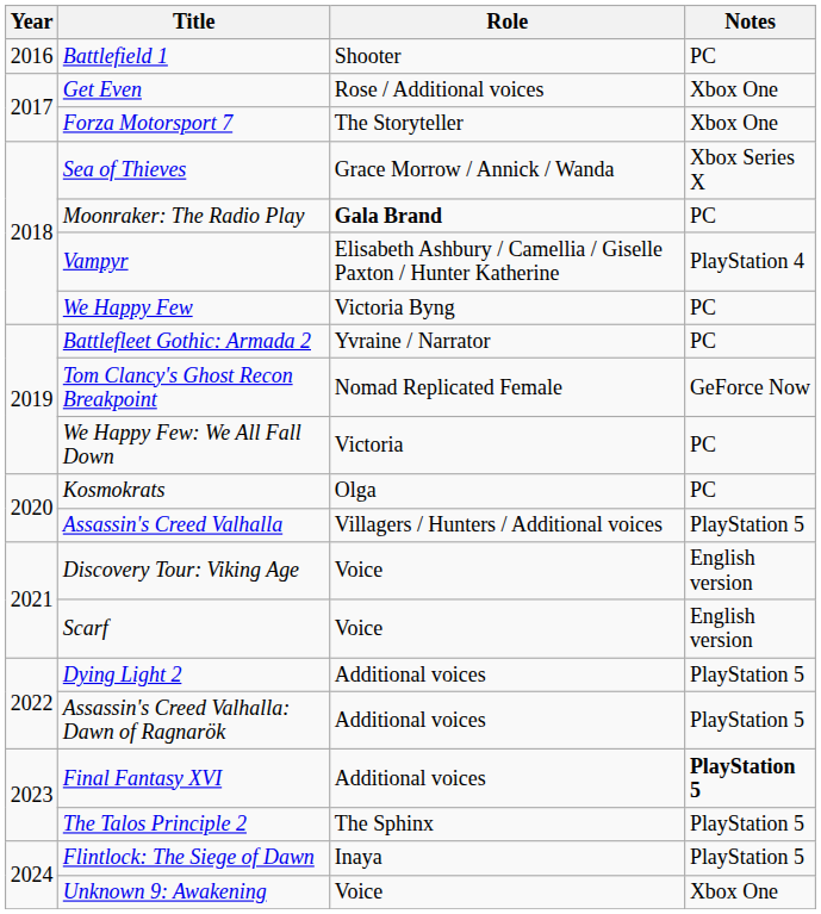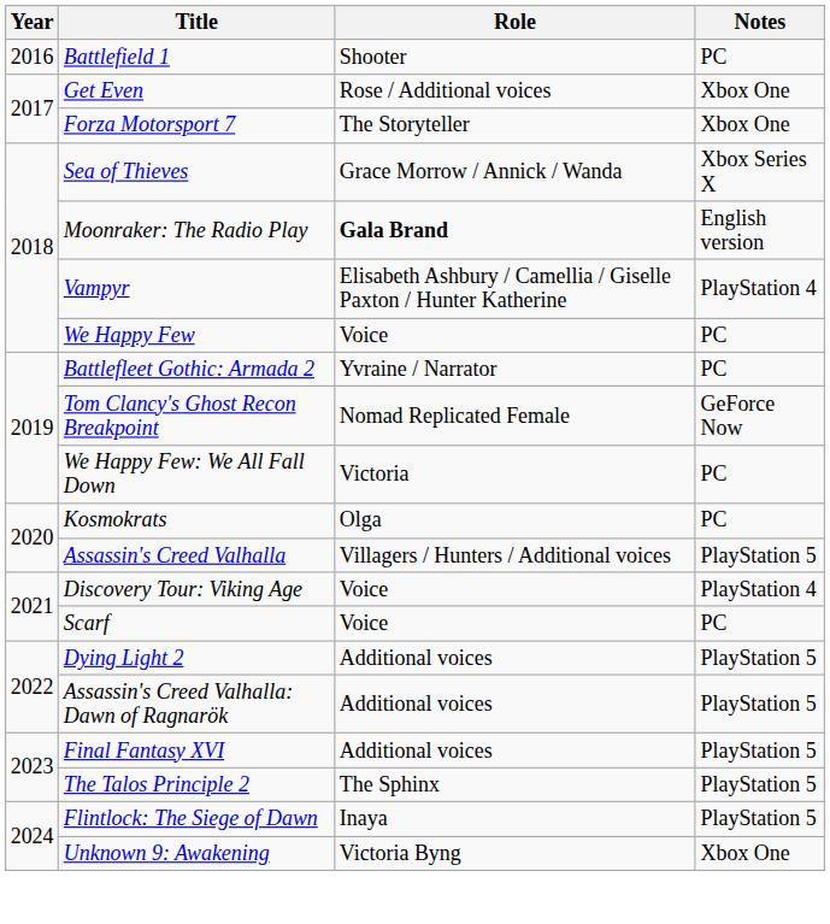 <table class="wikitable sortable plainrowheaders">
 <tr>
 <th>Year</th>
 <th>Title</th>
 <th>Role</th>
 <th class="unsortable">Notes</th>
 </tr>
 <tr>
 <td>2016</td>
 <td><em><a href='#'>Battlefield 1</a></em></td>
 <td>Shooter</td>
 <td>PC</td>
 </tr>
 <tr>
 <td rowspan="2">2017</td>
 <td><em><a href='#'>Get Even</a></em></td>
 <td>Rose / Additional voices</td>
 <td>Xbox One</td>
 </tr>
 <tr>
 <td><em><a href='#'>Forza Motorsport 7</a></em></td>
 <td>The Storyteller</td>
 <td>Xbox One</td>
 </tr>
 <tr>
 <td rowspan="4">2018</td>
 <td><em><a href='#'>Sea of Thieves</a></em></td>
 <td>Grace Morrow / Annick / Wanda</td>
 <td>Xbox Series X</td>
 </tr>
 <tr>
 <td><em>Moonraker: The Radio Play</em></td>
 <td><strong>Gala Brand</strong></td>
-<td>PC</td>
+<td>English version</td>
 </tr>
 <tr>
 <td><em><a href='#'>Vampyr</a></em></td>
 <td>Elisabeth Ashbury / Camellia / Giselle Paxton / Hunter Katherine</td>
 <td>PlayStation 4</td>
 </tr>
 <tr>
 <td><em><a href='#'>We Happy Few</a></em></td>
-<td>Victoria Byng</td>
+<td>Voice</td>
 <td>PC</td>
 </tr>
 <tr>
 <td rowspan="3">2019</td>
 <td><em><a href='#'>Battlefleet Gothic: Armada 2</a></em></td>
 <td>Yvraine / Narrator</td>
 <td>PC</td>
 </tr>
 <tr>
 <td><em><a href='#'>Tom Clancy's Ghost Recon Breakpoint</a></em></td>
 <td>Nomad Replicated Female</td>
 <td>GeForce Now</td>
 </tr>
 <tr>
 <td><em>We Happy Few: We All Fall Down</em></td>
 <td>Victoria</td>
 <td>PC</td>
 </tr>
 <tr>
 <td rowspan="2">2020</td>
 <td><em>Kosmokrats</em></td>
 <td>Olga</td>
 <td>PC</td>
 </tr>
 <tr>
 <td><em><a href='#'>Assassin's Creed Valhalla</a></em></td>
 <td>Villagers / Hunters / Additional voices</td>
 <td>PlayStation 5</td>
 </tr>
 <tr>
 <td rowspan="2">2021</td>
 <td><em>Discovery Tour: Viking Age</em></td>
 <td>Voice</td>
-<td>English version</td>
+<td>PlayStation 4</td>
 </tr>
 <tr>
 <td><em>Scarf</em></td>
 <td>Voice</td>
-<td>English version</td>
+<td>PC</td>
 </tr>
 <tr>
 <td rowspan="2">2022</td>
 <td><em><a href='#'>Dying Light 2</a></em></td>
 <td>Additional voices</td>
 <td>PlayStation 5</td>
 </tr>
 <tr>
 <td><em>Assassin's Creed Valhalla: Dawn of Ragnarök</em></td>
 <td>Additional voices</td>
 <td>PlayStation 5</td>
 </tr>
 <tr>
 <td rowspan="2">2023</td>
 <td><em><a href='#'>Final Fantasy XVI</a></em></td>
 <td>Additional voices</td>
-<td><strong>PlayStation 5</strong></td>
+<td>PlayStation 5</td>
 </tr>
 <tr>
 <td><em><a href='#'>The Talos Principle 2</a></em></td>
 <td>The Sphinx</td>
 <td>PlayStation 5</td>
 </tr>
 <tr>
 <td rowspan="2">2024</td>
 <td><em><a href='#'>Flintlock: The Siege of Dawn</a></em></td>
 <td>Inaya</td>
 <td>PlayStation 5</td>
 </tr>
 <tr>
 <td><em><a href='#'>Unknown 9: Awakening</a></em></td>
-<td>Voice</td>
+<td>Victoria Byng</td>
 <td>Xbox One</td>
 </tr>
 </table>
